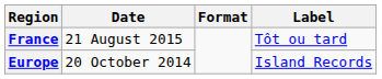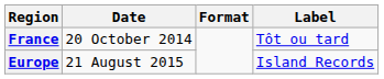 <table class="wikitable sortable plainrowheaders">
 <tr>
 <th scope="col">Region</th>
 <th scope="col">Date</th>
 <th scope="col">Format</th>
 <th scope="col">Label</th>
 </tr>
 <tr>
 <th scope="row"><a href='#'>France</a></th>
-<td>21 August 2015</td>
+<td>20 October 2014</td>
 <td rowspan="2"></td>
 <td><a href='#'>Tôt ou tard</a></td>
 </tr>
 <tr>
 <th scope="row"><a href='#'>Europe</a></th>
-<td>20 October 2014</td>
+<td>21 August 2015</td>
 <td><a href='#'>Island Records</a></td>
 </tr>
 </table>
